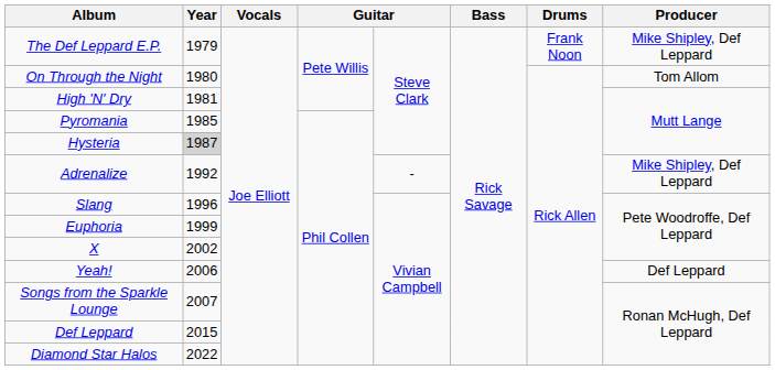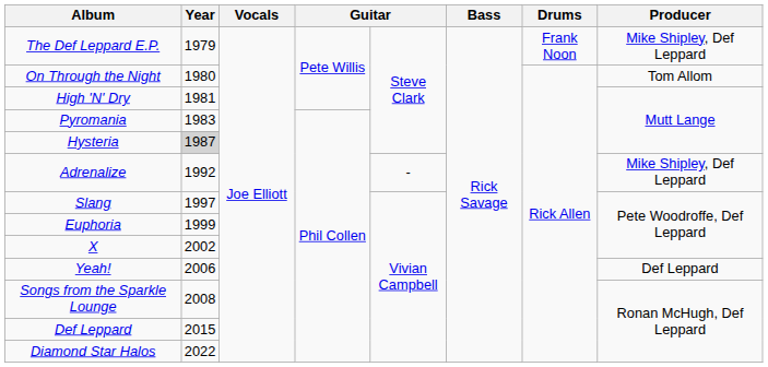 <table class="wikitable" style="text-align:center;">
 <tr>
 <th>Album</th>
 <th>Year</th>
 <th width=10%>Vocals</th>
 <th width=20% colspan=2>Guitar</th>
 <th width=10%>Bass</th>
 <th width=10%>Drums</th>
 <th>Producer</th>
 </tr>
 <tr>
 <td><em><a href='#'>The Def Leppard E.P.</a></em></td>
 <td>1979</td>
 <td rowspan=13><a href='#'>Joe Elliott</a></td>
 <td width=10% rowspan=3><a href='#'>Pete Willis</a></td>
 <td width=10% rowspan=5><a href='#'>Steve Clark</a></td>
 <td rowspan=13><a href='#'>Rick Savage</a></td>
 <td><a href='#'>Frank Noon</a></td>
 <td><a href='#'>Mike Shipley</a>, Def Leppard</td>
 </tr>
 <tr>
 <td><em><a href='#'>On Through the Night</a></em></td>
 <td>1980</td>
 <td rowspan=12><a href='#'>Rick Allen</a></td>
 <td>Tom Allom</td>
 </tr>
 <tr>
 <td><em><a href='#'>High 'N' Dry</a></em></td>
 <td>1981</td>
 <td rowspan=3><a href='#'>Mutt Lange</a></td>
 </tr>
 <tr>
 <td><em><a href='#'>Pyromania</a></em></td>
-<td>1985</td>
+<td>1983</td>
 <td rowspan=10><a href='#'>Phil Collen</a></td>
 </tr>
 <tr>
 <td><em><a href='#'>Hysteria</a></em></td>
 <td style="background: lightgrey;">1987</td>
 </tr>
 <tr>
 <td><em><a href='#'>Adrenalize</a></em></td>
 <td>1992</td>
 <td>-</td>
 <td><a href='#'>Mike Shipley</a>, Def Leppard</td>
 </tr>
 <tr>
 <td><em><a href='#'>Slang</a></em></td>
-<td>1996</td>
+<td>1997</td>
 <td rowspan=7><a href='#'>Vivian Campbell</a></td>
 <td rowspan=3>Pete Woodroffe, Def Leppard</td>
 </tr>
 <tr>
 <td><em><a href='#'>Euphoria</a></em></td>
 <td>1999</td>
 </tr>
 <tr>
 <td><em><a href='#'>X</a></em></td>
 <td>2002</td>
 </tr>
 <tr>
 <td><em><a href='#'>Yeah!</a></em></td>
 <td>2006</td>
 <td>Def Leppard</td>
 </tr>
 <tr>
 <td><em><a href='#'>Songs from the Sparkle Lounge</a></em></td>
-<td>2007</td>
+<td>2008</td>
 <td rowspan=3>Ronan McHugh, Def Leppard</td>
 </tr>
 <tr>
 <td><em><a href='#'>Def Leppard</a></em></td>
 <td>2015</td>
 </tr>
 <tr>
 <td><em><a href='#'>Diamond Star Halos</a></em></td>
 <td>2022</td>
 </tr>
 </table>
